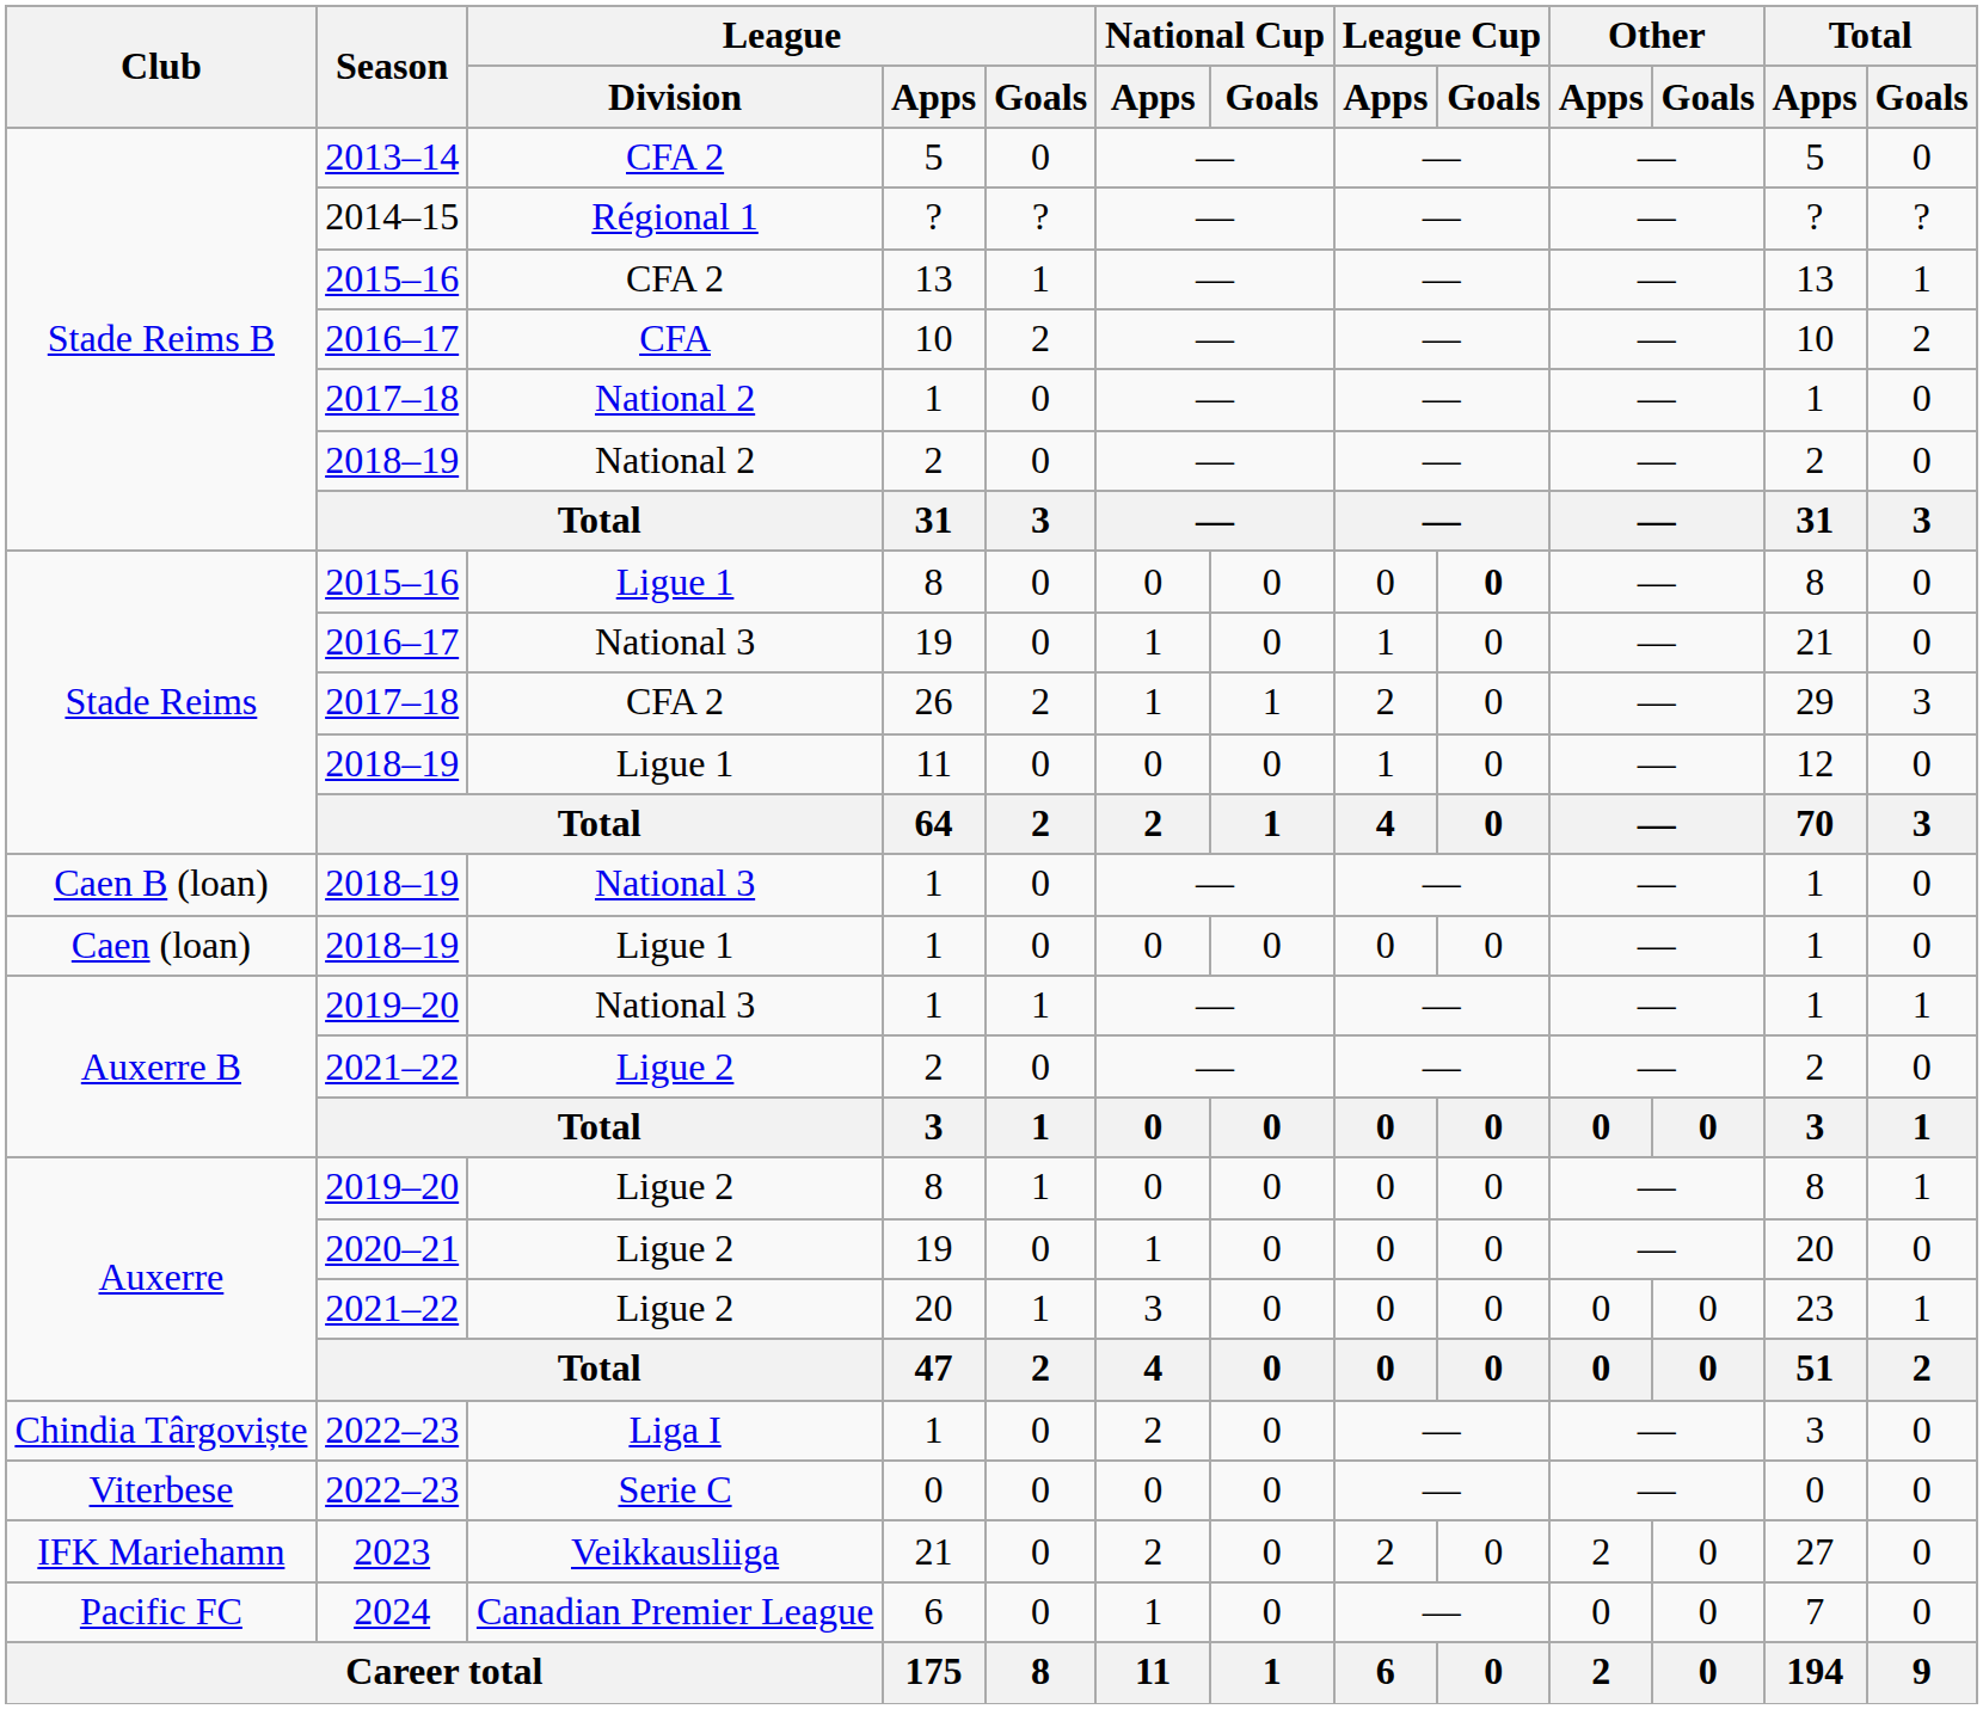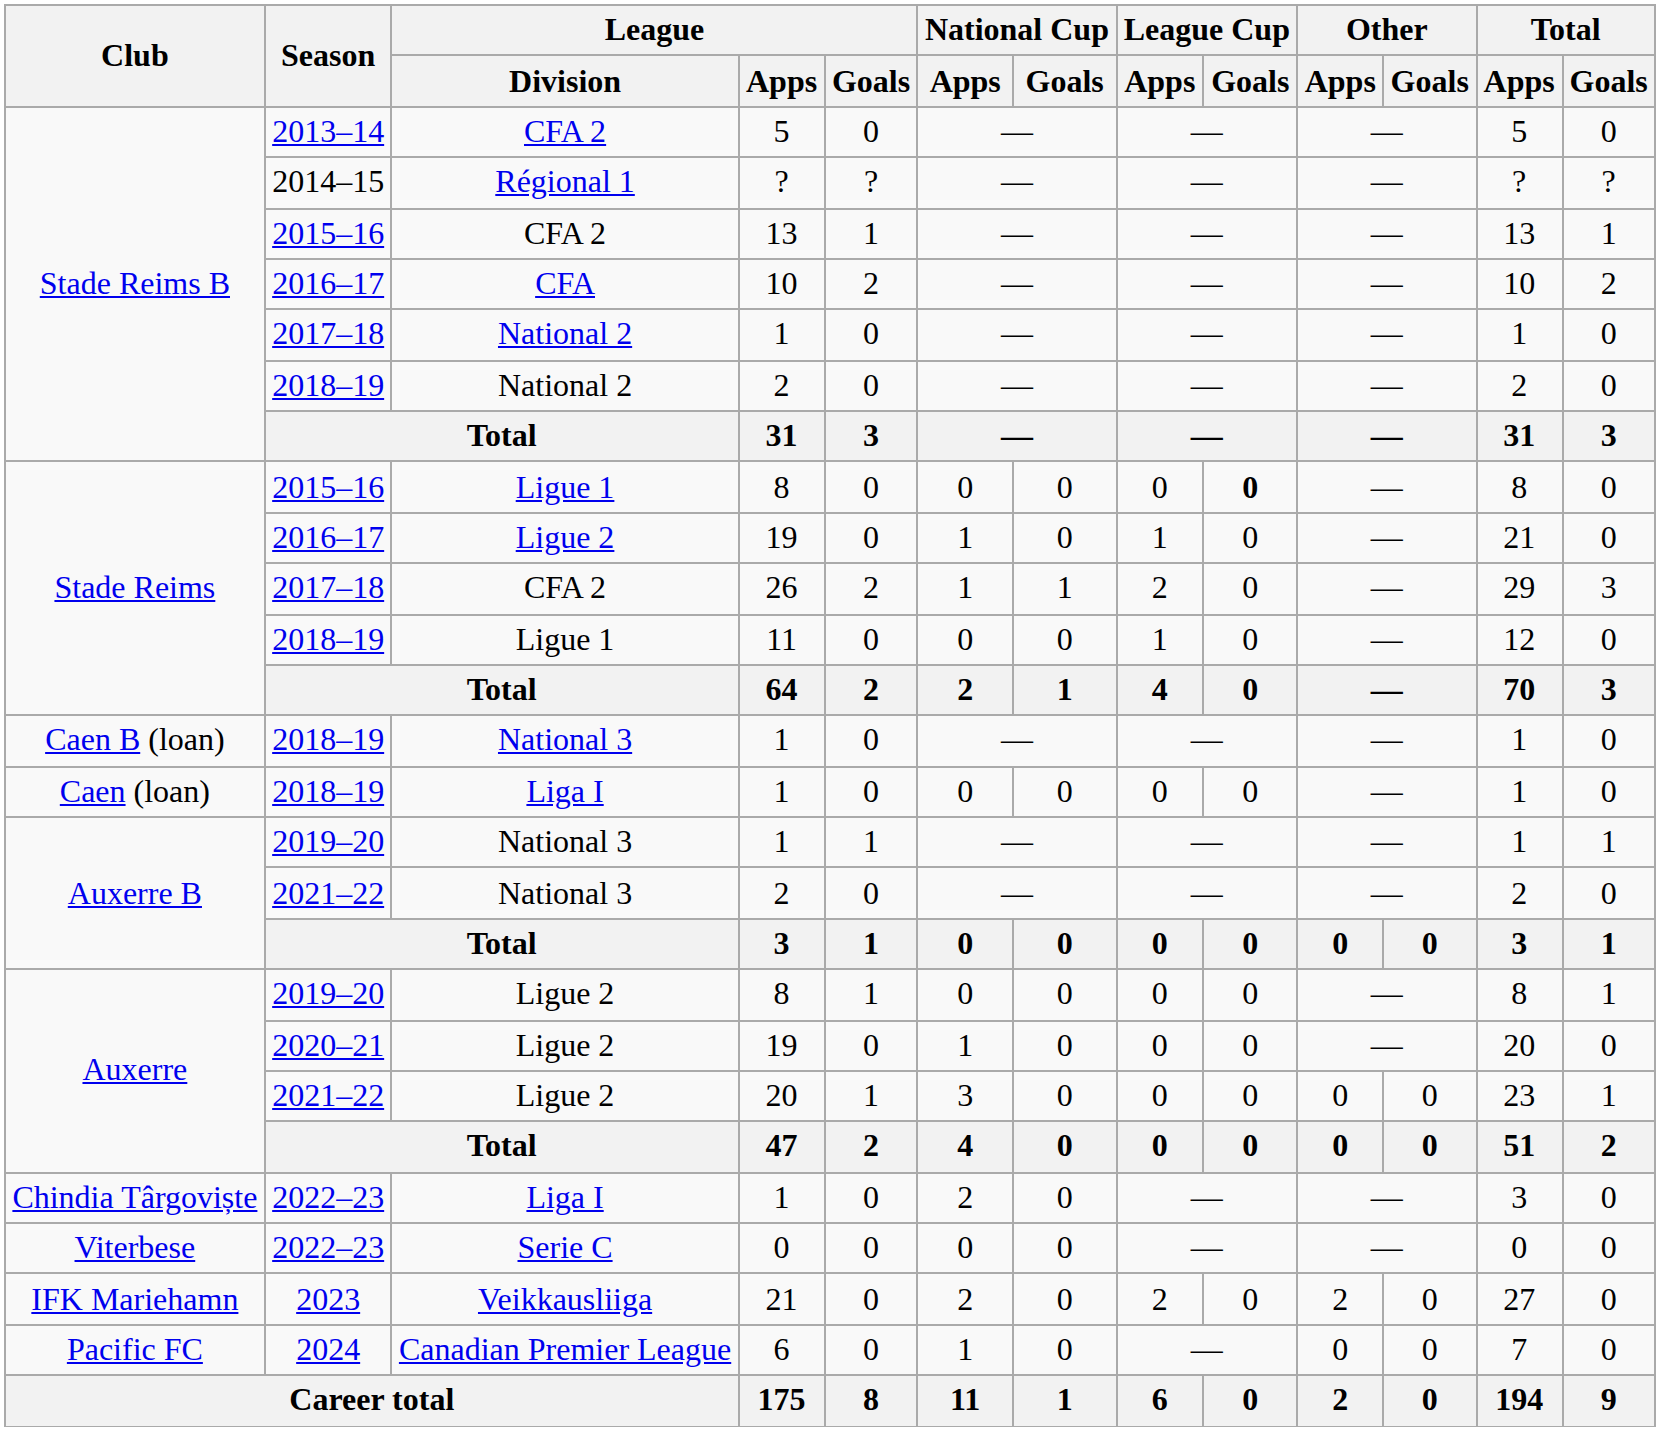 <table class="wikitable" style="text-align:center">
 <tr>
 <th rowspan="2">Club</th>
 <th rowspan="2">Season</th>
 <th colspan="3">League</th>
 <th colspan="2">National Cup</th>
 <th colspan="2">League Cup</th>
 <th colspan="2">Other</th>
 <th colspan="2">Total</th>
 </tr>
 <tr>
 <th>Division</th>
 <th>Apps</th>
 <th>Goals</th>
 <th>Apps</th>
 <th>Goals</th>
 <th>Apps</th>
 <th>Goals</th>
 <th>Apps</th>
 <th>Goals</th>
 <th>Apps</th>
 <th>Goals</th>
 </tr>
 <tr>
 <td rowspan="7"><a href='#'>Stade Reims B</a></td>
 <td><a href='#'>2013–14</a></td>
 <td><a href='#'>CFA 2</a></td>
 <td>5</td>
 <td>0</td>
 <td colspan="2">—</td>
 <td colspan="2">—</td>
 <td colspan="2">—</td>
 <td>5</td>
 <td>0</td>
 </tr>
 <tr>
 <td>2014–15</td>
 <td><a href='#'>Régional 1</a></td>
 <td>?</td>
 <td>?</td>
 <td colspan="2">—</td>
 <td colspan="2">—</td>
 <td colspan="2">—</td>
 <td>?</td>
 <td>?</td>
 </tr>
 <tr>
 <td><a href='#'>2015–16</a></td>
 <td>CFA 2</td>
 <td>13</td>
 <td>1</td>
 <td colspan="2">—</td>
 <td colspan="2">—</td>
 <td colspan="2">—</td>
 <td>13</td>
 <td>1</td>
 </tr>
 <tr>
 <td><a href='#'>2016–17</a></td>
 <td><a href='#'>CFA</a></td>
 <td>10</td>
 <td>2</td>
 <td colspan="2">—</td>
 <td colspan="2">—</td>
 <td colspan="2">—</td>
 <td>10</td>
 <td>2</td>
 </tr>
 <tr>
 <td><a href='#'>2017–18</a></td>
 <td><a href='#'>National 2</a></td>
 <td>1</td>
 <td>0</td>
 <td colspan="2">—</td>
 <td colspan="2">—</td>
 <td colspan="2">—</td>
 <td>1</td>
 <td>0</td>
 </tr>
 <tr>
 <td><a href='#'>2018–19</a></td>
 <td>National 2</td>
 <td>2</td>
 <td>0</td>
 <td colspan="2">—</td>
 <td colspan="2">—</td>
 <td colspan="2">—</td>
 <td>2</td>
 <td>0</td>
 </tr>
 <tr>
 <th colspan="2">Total</th>
 <th>31</th>
 <th>3</th>
 <th colspan="2">—</th>
 <th colspan="2">—</th>
 <th colspan="2">—</th>
 <th>31</th>
 <th>3</th>
 </tr>
 <tr>
 <td rowspan="5"><a href='#'>Stade Reims</a></td>
 <td><a href='#'>2015–16</a></td>
 <td><a href='#'>Ligue 1</a></td>
 <td>8</td>
 <td>0</td>
 <td>0</td>
 <td>0</td>
 <td>0</td>
 <td><strong>0</strong></td>
 <td colspan="2">—</td>
 <td>8</td>
 <td>0</td>
 </tr>
 <tr>
 <td><a href='#'>2016–17</a></td>
-<td>National 3</td>
+<td><a href='#'>Ligue 2</a></td>
 <td>19</td>
 <td>0</td>
 <td>1</td>
 <td>0</td>
 <td>1</td>
 <td>0</td>
 <td colspan="2">—</td>
 <td>21</td>
 <td>0</td>
 </tr>
 <tr>
 <td><a href='#'>2017–18</a></td>
 <td>CFA 2</td>
 <td>26</td>
 <td>2</td>
 <td>1</td>
 <td>1</td>
 <td>2</td>
 <td>0</td>
 <td colspan="2">—</td>
 <td>29</td>
 <td>3</td>
 </tr>
 <tr>
 <td><a href='#'>2018–19</a></td>
 <td>Ligue 1</td>
 <td>11</td>
 <td>0</td>
 <td>0</td>
 <td>0</td>
 <td>1</td>
 <td>0</td>
 <td colspan="2">—</td>
 <td>12</td>
 <td>0</td>
 </tr>
 <tr>
 <th colspan="2">Total</th>
 <th>64</th>
 <th>2</th>
 <th>2</th>
 <th>1</th>
 <th>4</th>
 <th>0</th>
 <th colspan="2">—</th>
 <th>70</th>
 <th>3</th>
 </tr>
 <tr>
 <td><a href='#'>Caen B</a> (loan)</td>
 <td><a href='#'>2018–19</a></td>
 <td><a href='#'>National 3</a></td>
 <td>1</td>
 <td>0</td>
 <td colspan="2">—</td>
 <td colspan="2">—</td>
 <td colspan="2">—</td>
 <td>1</td>
 <td>0</td>
 </tr>
 <tr>
 <td><a href='#'>Caen</a> (loan)</td>
 <td><a href='#'>2018–19</a></td>
-<td>Ligue 1</td>
+<td><a href='#'>Liga I</a></td>
 <td>1</td>
 <td>0</td>
 <td>0</td>
 <td>0</td>
 <td>0</td>
 <td>0</td>
 <td colspan="2">—</td>
 <td>1</td>
 <td>0</td>
 </tr>
 <tr>
 <td rowspan="3"><a href='#'>Auxerre B</a></td>
 <td><a href='#'>2019–20</a></td>
 <td>National 3</td>
 <td>1</td>
 <td>1</td>
 <td colspan="2">—</td>
 <td colspan="2">—</td>
 <td colspan="2">—</td>
 <td>1</td>
 <td>1</td>
 </tr>
 <tr>
 <td><a href='#'>2021–22</a></td>
-<td><a href='#'>Ligue 2</a></td>
+<td>National 3</td>
 <td>2</td>
 <td>0</td>
 <td colspan="2">—</td>
 <td colspan="2">—</td>
 <td colspan="2">—</td>
 <td>2</td>
 <td>0</td>
 </tr>
 <tr>
 <th colspan="2">Total</th>
 <th>3</th>
 <th>1</th>
 <th>0</th>
 <th>0</th>
 <th>0</th>
 <th>0</th>
 <th>0</th>
 <th>0</th>
 <th>3</th>
 <th>1</th>
 </tr>
 <tr>
 <td rowspan="4"><a href='#'>Auxerre</a></td>
 <td><a href='#'>2019–20</a></td>
 <td>Ligue 2</td>
 <td>8</td>
 <td>1</td>
 <td>0</td>
 <td>0</td>
 <td>0</td>
 <td>0</td>
 <td colspan="2">—</td>
 <td>8</td>
 <td>1</td>
 </tr>
 <tr>
 <td><a href='#'>2020–21</a></td>
 <td>Ligue 2</td>
 <td>19</td>
 <td>0</td>
 <td>1</td>
 <td>0</td>
 <td>0</td>
 <td>0</td>
 <td colspan="2">—</td>
 <td>20</td>
 <td>0</td>
 </tr>
 <tr>
 <td><a href='#'>2021–22</a></td>
 <td>Ligue 2</td>
 <td>20</td>
 <td>1</td>
 <td>3</td>
 <td>0</td>
 <td>0</td>
 <td>0</td>
 <td>0</td>
 <td>0</td>
 <td>23</td>
 <td>1</td>
 </tr>
 <tr>
 <th colspan="2">Total</th>
 <th>47</th>
 <th>2</th>
 <th>4</th>
 <th>0</th>
 <th>0</th>
 <th>0</th>
 <th>0</th>
 <th>0</th>
 <th>51</th>
 <th>2</th>
 </tr>
 <tr>
 <td><a href='#'>Chindia Târgoviște</a></td>
 <td><a href='#'>2022–23</a></td>
 <td><a href='#'>Liga I</a></td>
 <td>1</td>
 <td>0</td>
 <td>2</td>
 <td>0</td>
 <td colspan="2">—</td>
 <td colspan="2">—</td>
 <td>3</td>
 <td>0</td>
 </tr>
 <tr>
 <td><a href='#'>Viterbese</a></td>
 <td><a href='#'>2022–23</a></td>
 <td><a href='#'>Serie C</a></td>
 <td>0</td>
 <td>0</td>
 <td>0</td>
 <td>0</td>
 <td colspan="2">—</td>
 <td colspan="2">—</td>
 <td>0</td>
 <td>0</td>
 </tr>
 <tr>
 <td><a href='#'>IFK Mariehamn</a></td>
 <td><a href='#'>2023</a></td>
 <td><a href='#'>Veikkausliiga</a></td>
 <td>21</td>
 <td>0</td>
 <td>2</td>
 <td>0</td>
 <td>2</td>
 <td>0</td>
 <td>2</td>
 <td>0</td>
 <td>27</td>
 <td>0</td>
 </tr>
 <tr>
 <td><a href='#'>Pacific FC</a></td>
 <td><a href='#'>2024</a></td>
 <td><a href='#'>Canadian Premier League</a></td>
 <td>6</td>
 <td>0</td>
 <td>1</td>
 <td>0</td>
 <td colspan="2">—</td>
 <td>0</td>
 <td>0</td>
 <td>7</td>
 <td>0</td>
 </tr>
 <tr>
 <th colspan="3">Career total</th>
 <th>175</th>
 <th>8</th>
 <th>11</th>
 <th>1</th>
 <th>6</th>
 <th>0</th>
 <th>2</th>
 <th>0</th>
 <th>194</th>
 <th>9</th>
 </tr>
 </table>
